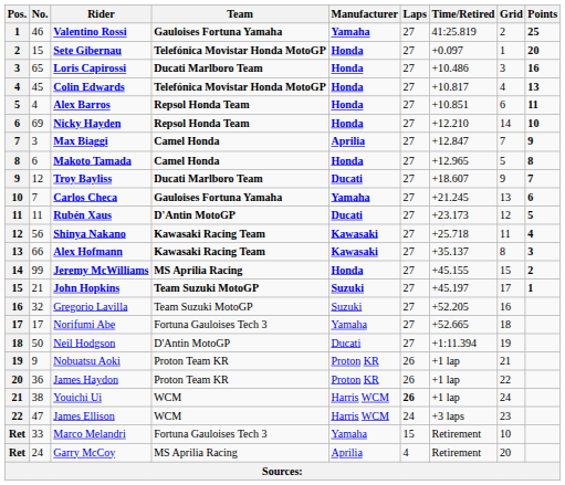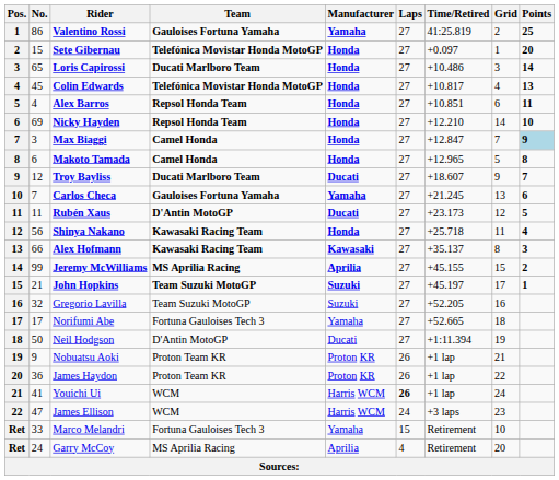 <table class="wikitable" style="font-size: 95%;">
 <tr>
 <th>Pos.</th>
 <th>No.</th>
 <th>Rider</th>
 <th>Team</th>
 <th>Manufacturer</th>
 <th>Laps</th>
 <th>Time/Retired</th>
 <th>Grid</th>
 <th>Points</th>
 </tr>
 <tr>
 <th>1</th>
-<td>46</td>
+<td>86</td>
 <td> <strong><a href='#'>Valentino Rossi</a></strong></td>
 <td><strong>Gauloises Fortuna Yamaha</strong></td>
 <td><strong><a href='#'>Yamaha</a></strong></td>
 <td>27</td>
 <td>41:25.819</td>
 <td>2</td>
 <td><strong>25</strong></td>
 </tr>
 <tr>
 <th>2</th>
 <td>15</td>
 <td> <strong><a href='#'>Sete Gibernau</a></strong></td>
 <td><strong>Telefónica Movistar Honda MotoGP</strong></td>
 <td><strong><a href='#'>Honda</a></strong></td>
 <td>27</td>
 <td>+0.097</td>
 <td>1</td>
 <td><strong>20</strong></td>
 </tr>
 <tr>
 <th>3</th>
 <td>65</td>
 <td> <strong><a href='#'>Loris Capirossi</a></strong></td>
 <td><strong>Ducati Marlboro Team</strong></td>
 <td><strong><a href='#'>Honda</a></strong></td>
 <td>27</td>
 <td>+10.486</td>
 <td>3</td>
-<td><strong>16</strong></td>
+<td><strong>14</strong></td>
 </tr>
 <tr>
 <th>4</th>
 <td>45</td>
 <td> <strong><a href='#'>Colin Edwards</a></strong></td>
 <td><strong>Telefónica Movistar Honda MotoGP</strong></td>
 <td><strong><a href='#'>Honda</a></strong></td>
 <td>27</td>
 <td>+10.817</td>
 <td>4</td>
 <td><strong>13</strong></td>
 </tr>
 <tr>
 <th>5</th>
 <td>4</td>
 <td> <strong><a href='#'>Alex Barros</a></strong></td>
 <td><strong>Repsol Honda Team</strong></td>
 <td><strong><a href='#'>Honda</a></strong></td>
 <td>27</td>
 <td>+10.851</td>
 <td>6</td>
 <td><strong>11</strong></td>
 </tr>
 <tr>
 <th>6</th>
 <td>69</td>
 <td> <strong><a href='#'>Nicky Hayden</a></strong></td>
 <td><strong>Repsol Honda Team</strong></td>
 <td><strong><a href='#'>Honda</a></strong></td>
 <td>27</td>
 <td>+12.210</td>
 <td>14</td>
 <td><strong>10</strong></td>
 </tr>
 <tr>
 <th>7</th>
 <td>3</td>
 <td> <strong><a href='#'>Max Biaggi</a></strong></td>
 <td><strong>Camel Honda</strong></td>
-<td><strong><a href='#'>Aprilia</a></strong></td>
+<td><strong><a href='#'>Honda</a></strong></td>
 <td>27</td>
 <td>+12.847</td>
 <td>7</td>
-<td><strong>9</strong></td>
+<td style="background: lightblue;"><strong>9</strong></td>
 </tr>
 <tr>
 <th>8</th>
 <td>6</td>
 <td> <strong><a href='#'>Makoto Tamada</a></strong></td>
 <td><strong>Camel Honda</strong></td>
 <td><strong><a href='#'>Honda</a></strong></td>
 <td>27</td>
 <td>+12.965</td>
 <td>5</td>
 <td><strong>8</strong></td>
 </tr>
 <tr>
 <th>9</th>
 <td>12</td>
 <td> <strong><a href='#'>Troy Bayliss</a></strong></td>
 <td><strong>Ducati Marlboro Team</strong></td>
 <td><strong><a href='#'>Ducati</a></strong></td>
 <td>27</td>
 <td>+18.607</td>
 <td>9</td>
 <td><strong>7</strong></td>
 </tr>
 <tr>
 <th>10</th>
 <td>7</td>
 <td> <strong><a href='#'>Carlos Checa</a></strong></td>
 <td><strong>Gauloises Fortuna Yamaha</strong></td>
 <td><strong><a href='#'>Yamaha</a></strong></td>
 <td>27</td>
 <td>+21.245</td>
 <td>13</td>
 <td><strong>6</strong></td>
 </tr>
 <tr>
 <th>11</th>
 <td>11</td>
 <td> <strong><a href='#'>Rubén Xaus</a></strong></td>
 <td><strong>D'Antin MotoGP</strong></td>
 <td><strong><a href='#'>Ducati</a></strong></td>
 <td>27</td>
 <td>+23.173</td>
 <td>12</td>
 <td><strong>5</strong></td>
 </tr>
 <tr>
 <th>12</th>
 <td>56</td>
 <td> <strong><a href='#'>Shinya Nakano</a></strong></td>
 <td><strong>Kawasaki Racing Team</strong></td>
-<td><strong><a href='#'>Kawasaki</a></strong></td>
+<td><strong><a href='#'>Honda</a></strong></td>
 <td>27</td>
 <td>+25.718</td>
 <td>11</td>
 <td><strong>4</strong></td>
 </tr>
 <tr>
 <th>13</th>
 <td>66</td>
 <td> <strong><a href='#'>Alex Hofmann</a></strong></td>
 <td><strong>Kawasaki Racing Team</strong></td>
 <td><strong><a href='#'>Kawasaki</a></strong></td>
 <td>27</td>
 <td>+35.137</td>
 <td>8</td>
 <td><strong>3</strong></td>
 </tr>
 <tr>
 <th>14</th>
 <td>99</td>
 <td> <strong><a href='#'>Jeremy McWilliams</a></strong></td>
 <td><strong>MS Aprilia Racing</strong></td>
-<td><strong><a href='#'>Honda</a></strong></td>
+<td><strong><a href='#'>Aprilia</a></strong></td>
 <td>27</td>
 <td>+45.155</td>
 <td>15</td>
 <td><strong>2</strong></td>
 </tr>
 <tr>
 <th>15</th>
 <td>21</td>
 <td> <strong><a href='#'>John Hopkins</a></strong></td>
 <td><strong>Team Suzuki MotoGP</strong></td>
 <td><strong><a href='#'>Suzuki</a></strong></td>
 <td>27</td>
 <td>+45.197</td>
 <td>17</td>
 <td><strong>1</strong></td>
 </tr>
 <tr>
 <th>16</th>
 <td>32</td>
 <td> <a href='#'>Gregorio Lavilla</a></td>
 <td>Team Suzuki MotoGP</td>
 <td><a href='#'>Suzuki</a></td>
 <td>27</td>
 <td>+52.205</td>
 <td>16</td>
 <td></td>
 </tr>
 <tr>
 <th>17</th>
 <td>17</td>
 <td> <a href='#'>Norifumi Abe</a></td>
 <td>Fortuna Gauloises Tech 3</td>
 <td><a href='#'>Yamaha</a></td>
 <td>27</td>
 <td>+52.665</td>
 <td>18</td>
 <td></td>
 </tr>
 <tr>
 <th>18</th>
 <td>50</td>
 <td> <a href='#'>Neil Hodgson</a></td>
 <td>D'Antin MotoGP</td>
 <td><a href='#'>Ducati</a></td>
 <td>27</td>
 <td>+1:11.394</td>
 <td>19</td>
 <td></td>
 </tr>
 <tr>
 <th>19</th>
 <td>9</td>
 <td> <a href='#'>Nobuatsu Aoki</a></td>
 <td>Proton Team KR</td>
 <td><a href='#'>Proton</a> <a href='#'>KR</a></td>
 <td>26</td>
 <td>+1 lap</td>
 <td>21</td>
 <td></td>
 </tr>
 <tr>
 <th>20</th>
 <td>36</td>
 <td> <a href='#'>James Haydon</a></td>
 <td>Proton Team KR</td>
 <td><a href='#'>Proton</a> <a href='#'>KR</a></td>
 <td>26</td>
 <td>+1 lap</td>
 <td>22</td>
 <td></td>
 </tr>
 <tr>
 <th>21</th>
-<td>38</td>
+<td>41</td>
 <td> <a href='#'>Youichi Ui</a></td>
 <td>WCM</td>
 <td><a href='#'>Harris</a> <a href='#'>WCM</a></td>
 <td><strong>26</strong></td>
 <td>+1 lap</td>
 <td>24</td>
 <td></td>
 </tr>
 <tr>
 <th>22</th>
 <td>47</td>
 <td> <a href='#'>James Ellison</a></td>
 <td>WCM</td>
 <td><a href='#'>Harris</a> <a href='#'>WCM</a></td>
 <td>24</td>
 <td>+3 laps</td>
 <td>23</td>
 <td></td>
 </tr>
 <tr>
 <th>Ret</th>
 <td>33</td>
 <td> <a href='#'>Marco Melandri</a></td>
 <td>Fortuna Gauloises Tech 3</td>
 <td><a href='#'>Yamaha</a></td>
 <td>15</td>
 <td>Retirement</td>
 <td>10</td>
 <td></td>
 </tr>
 <tr>
 <th>Ret</th>
 <td>24</td>
 <td> <a href='#'>Garry McCoy</a></td>
 <td>MS Aprilia Racing</td>
 <td><a href='#'>Aprilia</a></td>
 <td>4</td>
 <td>Retirement</td>
 <td>20</td>
 <td></td>
 </tr>
 <tr>
 <th colspan=9>Sources:</th>
 </tr>
 </table>
